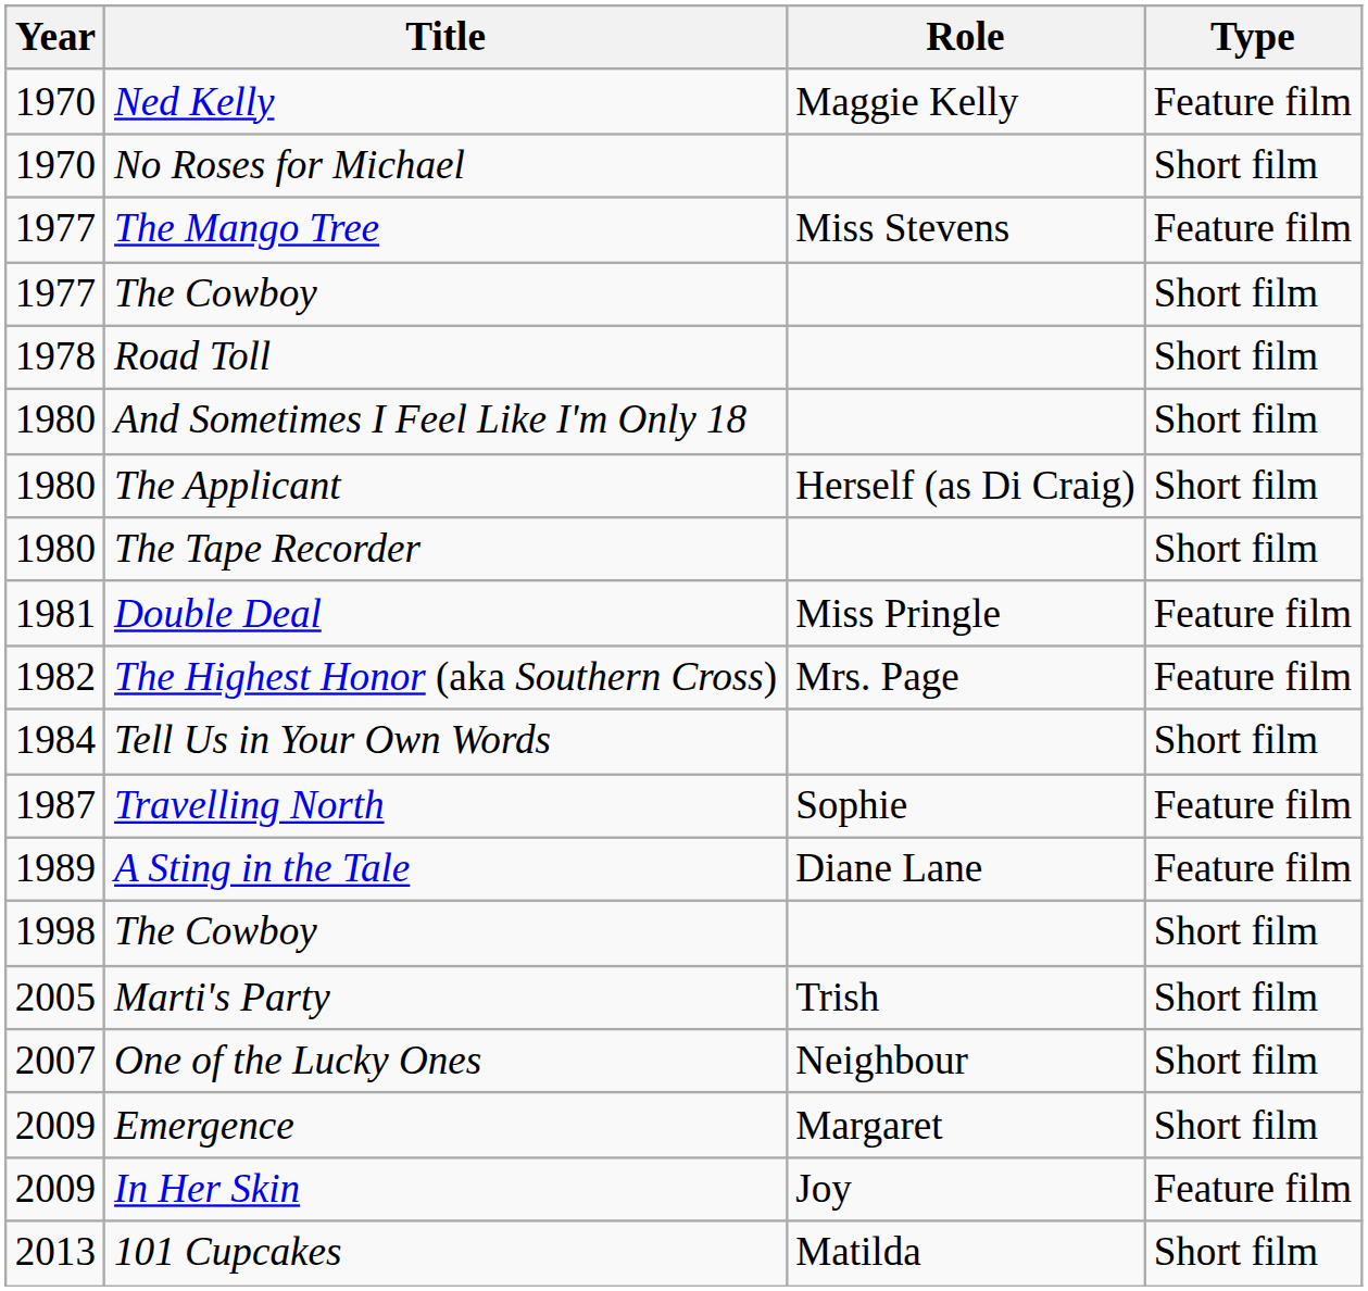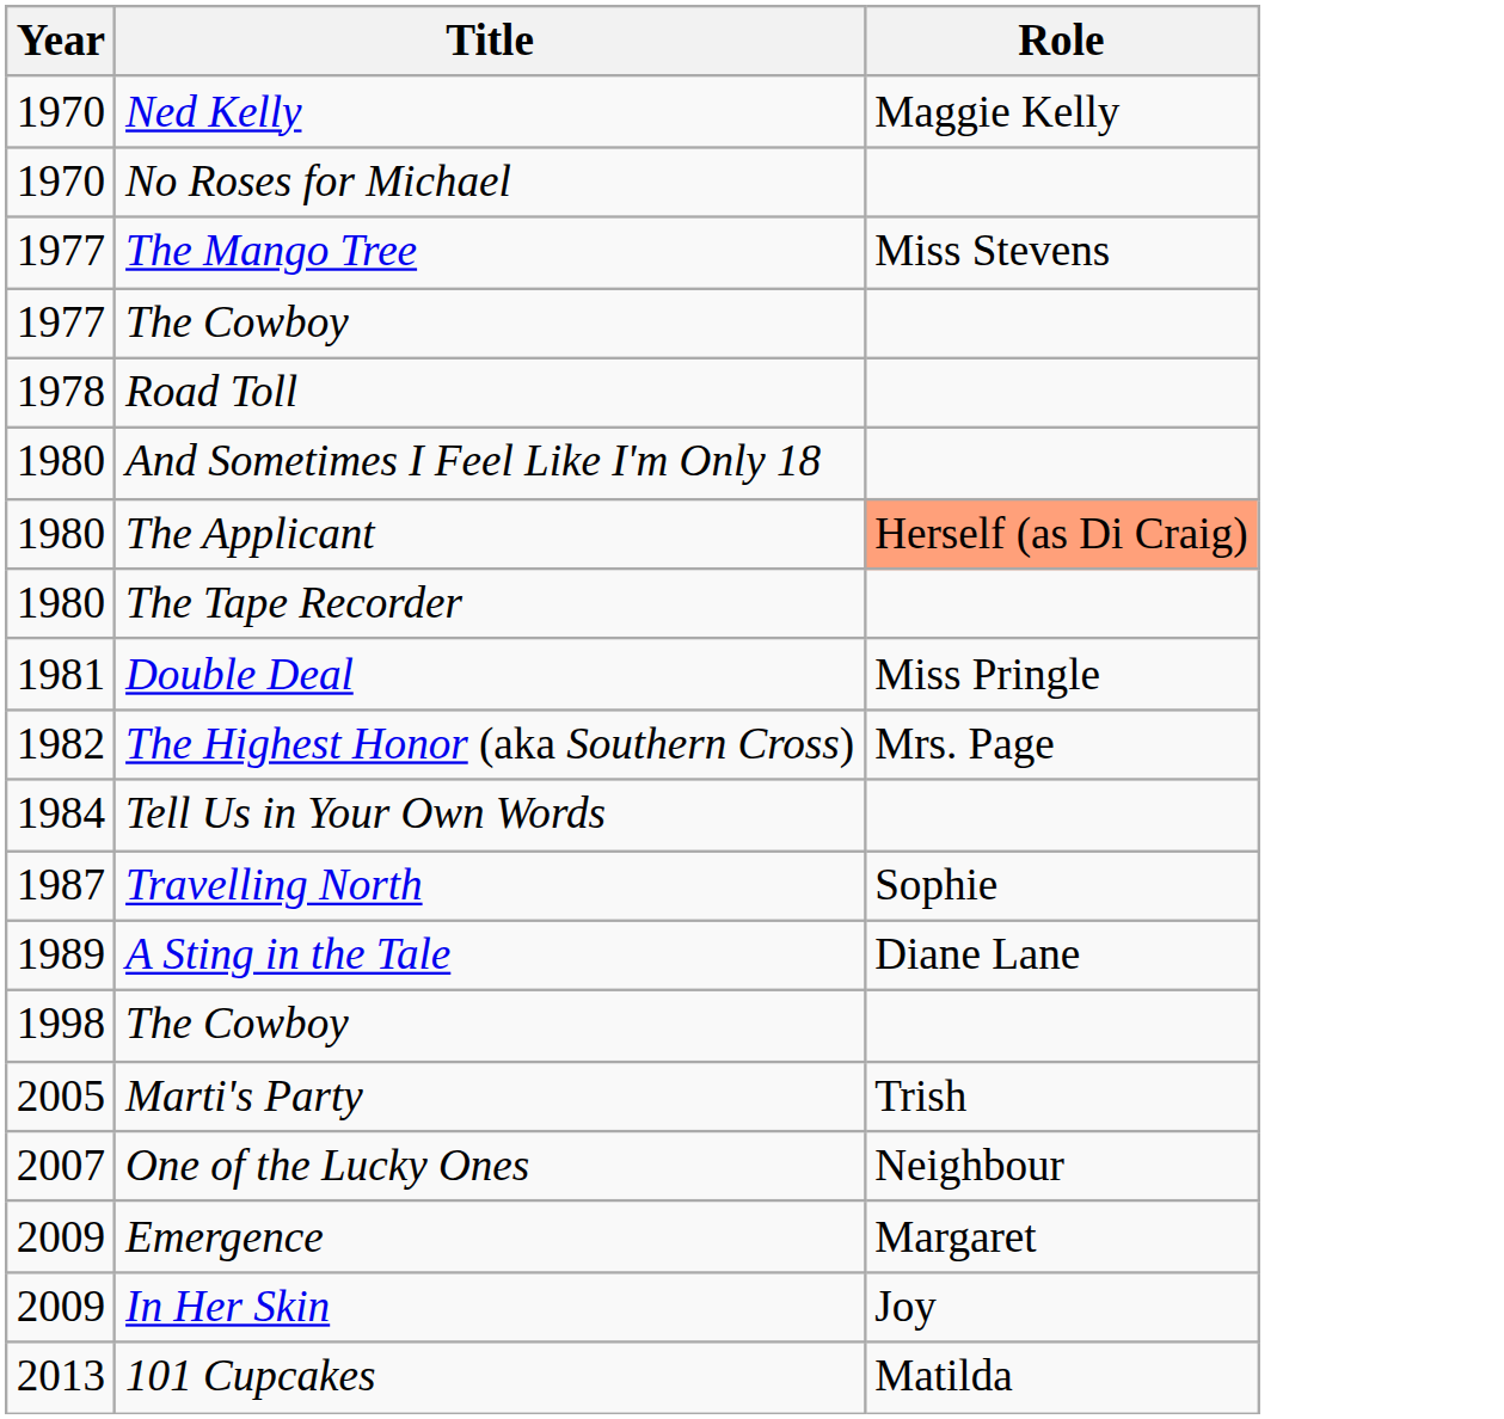 <table class="wikitable">
 <tr>
 <th>Year</th>
 <th>Title</th>
 <th>Role</th>
-<th>Type</th>
 </tr>
 <tr>
 <td>1970</td>
 <td><em><a href='#'>Ned Kelly</a></em></td>
 <td>Maggie Kelly</td>
-<td>Feature film</td>
 </tr>
 <tr>
 <td>1970</td>
 <td><em>No Roses for Michael</em></td>
 <td></td>
-<td>Short film</td>
 </tr>
 <tr>
 <td>1977</td>
 <td><em><a href='#'>The Mango Tree</a></em></td>
 <td>Miss Stevens</td>
-<td>Feature film</td>
 </tr>
 <tr>
 <td>1977</td>
 <td><em>The Cowboy</em></td>
 <td></td>
-<td>Short film</td>
 </tr>
 <tr>
 <td>1978</td>
 <td><em>Road Toll</em></td>
 <td></td>
-<td>Short film</td>
 </tr>
 <tr>
 <td>1980</td>
 <td><em>And Sometimes I Feel Like I'm Only 18</em></td>
 <td></td>
-<td>Short film</td>
 </tr>
 <tr>
 <td>1980</td>
 <td><em>The Applicant</em></td>
-<td>Herself (as Di Craig)</td>
-<td>Short film</td>
+<td style="background: lightsalmon;">Herself (as Di Craig)</td>
 </tr>
 <tr>
 <td>1980</td>
 <td><em>The Tape Recorder</em></td>
 <td></td>
-<td>Short film</td>
 </tr>
 <tr>
 <td>1981</td>
 <td><em><a href='#'>Double Deal</a></em></td>
 <td>Miss Pringle</td>
-<td>Feature film</td>
 </tr>
 <tr>
 <td>1982</td>
 <td><em><a href='#'>The Highest Honor</a></em> (aka <em>Southern Cross</em>)</td>
 <td>Mrs. Page</td>
-<td>Feature film</td>
 </tr>
 <tr>
 <td>1984</td>
 <td><em>Tell Us in Your Own Words</em></td>
 <td></td>
-<td>Short film</td>
 </tr>
 <tr>
 <td>1987</td>
 <td><em><a href='#'>Travelling North</a></em></td>
 <td>Sophie</td>
-<td>Feature film</td>
 </tr>
 <tr>
 <td>1989</td>
 <td><em><a href='#'>A Sting in the Tale</a></em></td>
 <td>Diane Lane</td>
-<td>Feature film</td>
 </tr>
 <tr>
 <td>1998</td>
 <td><em>The Cowboy</em></td>
 <td></td>
-<td>Short film</td>
 </tr>
 <tr>
 <td>2005</td>
 <td><em>Marti's Party</em></td>
 <td>Trish</td>
-<td>Short film</td>
 </tr>
 <tr>
 <td>2007</td>
 <td><em>One of the Lucky Ones</em></td>
 <td>Neighbour</td>
-<td>Short film</td>
 </tr>
 <tr>
 <td>2009</td>
 <td><em>Emergence</em></td>
 <td>Margaret</td>
-<td>Short film</td>
 </tr>
 <tr>
 <td>2009</td>
 <td><em><a href='#'>In Her Skin</a></em></td>
 <td>Joy</td>
-<td>Feature film</td>
 </tr>
 <tr>
 <td>2013</td>
 <td><em>101 Cupcakes</em></td>
 <td>Matilda</td>
-<td>Short film</td>
 </tr>
 </table>
